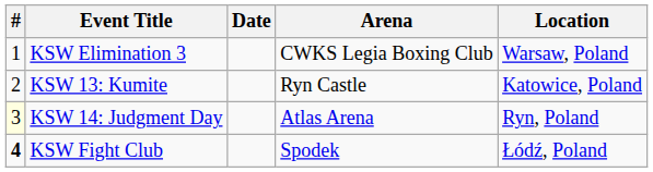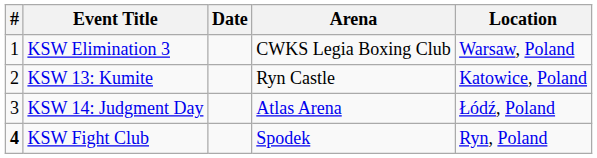 <table class="sortable wikitable succession-box" style="margin:1.0em auto; font-size:90%;">
 <tr>
 <th scope="col">#</th>
 <th scope="col">Event Title</th>
 <th scope="col">Date</th>
 <th scope="col">Arena</th>
 <th scope="col">Location</th>
 </tr>
 <tr>
 <td align=center>1</td>
 <td><a href='#'>KSW Elimination 3</a></td>
 <td></td>
 <td>CWKS Legia Boxing Club</td>
 <td> <a href='#'>Warsaw</a>, <a href='#'>Poland</a></td>
 </tr>
 <tr>
 <td align=center>2</td>
 <td><a href='#'>KSW 13: Kumite</a></td>
 <td></td>
 <td>Ryn Castle</td>
 <td> <a href='#'>Katowice</a>, <a href='#'>Poland</a></td>
 </tr>
 <tr>
-<td align=center style="background: lightyellow;">3</td>
+<td align=center>3</td>
 <td><a href='#'>KSW 14: Judgment Day</a></td>
 <td></td>
 <td><a href='#'>Atlas Arena</a></td>
-<td>  <a href='#'>Ryn</a>, <a href='#'>Poland</a></td>
+<td>  <a href='#'>Łódź</a>, <a href='#'>Poland</a></td>
 </tr>
 <tr>
 <td align=center><strong>4</strong></td>
 <td><a href='#'>KSW Fight Club</a></td>
 <td></td>
 <td><a href='#'>Spodek</a></td>
-<td>  <a href='#'>Łódź</a>, <a href='#'>Poland</a></td>
+<td>  <a href='#'>Ryn</a>, <a href='#'>Poland</a></td>
 </tr>
 </table>
